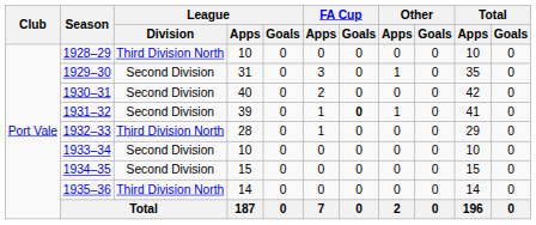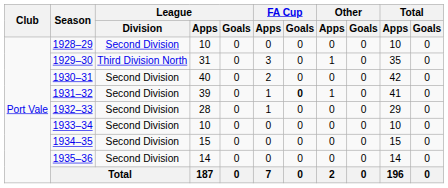 <table class="wikitable" style="text-align:center">
 <tr>
 <th rowspan="2">Club</th>
 <th rowspan="2">Season</th>
 <th colspan="3">League</th>
 <th colspan="2"><a href='#'>FA Cup</a></th>
 <th colspan="2">Other</th>
 <th colspan="2">Total</th>
 </tr>
 <tr>
 <th>Division</th>
 <th>Apps</th>
 <th>Goals</th>
 <th>Apps</th>
 <th>Goals</th>
 <th>Apps</th>
 <th>Goals</th>
 <th>Apps</th>
 <th>Goals</th>
 </tr>
 <tr>
 <td rowspan="9"><a href='#'>Port Vale</a></td>
 <td><a href='#'>1928–29</a></td>
-<td><a href='#'>Third Division North</a></td>
+<td><a href='#'>Second Division</a></td>
 <td>10</td>
 <td>0</td>
 <td>0</td>
 <td>0</td>
 <td>0</td>
 <td>0</td>
 <td>10</td>
 <td>0</td>
 </tr>
 <tr>
 <td><a href='#'>1929–30</a></td>
-<td>Second Division</td>
+<td><a href='#'>Third Division North</a></td>
 <td>31</td>
 <td>0</td>
 <td>3</td>
 <td>0</td>
 <td>1</td>
 <td>0</td>
 <td>35</td>
 <td>0</td>
 </tr>
 <tr>
 <td><a href='#'>1930–31</a></td>
 <td>Second Division</td>
 <td>40</td>
 <td>0</td>
 <td>2</td>
 <td>0</td>
 <td>0</td>
 <td>0</td>
 <td>42</td>
 <td>0</td>
 </tr>
 <tr>
 <td><a href='#'>1931–32</a></td>
 <td>Second Division</td>
 <td>39</td>
 <td>0</td>
 <td>1</td>
 <td><strong>0</strong></td>
 <td>1</td>
 <td>0</td>
 <td>41</td>
 <td>0</td>
 </tr>
 <tr>
 <td><a href='#'>1932–33</a></td>
-<td><a href='#'>Third Division North</a></td>
+<td>Second Division</td>
 <td>28</td>
 <td>0</td>
 <td>1</td>
 <td>0</td>
 <td>0</td>
 <td>0</td>
 <td>29</td>
 <td>0</td>
 </tr>
 <tr>
 <td><a href='#'>1933–34</a></td>
 <td>Second Division</td>
 <td>10</td>
 <td>0</td>
 <td>0</td>
 <td>0</td>
 <td>0</td>
 <td>0</td>
 <td>10</td>
 <td>0</td>
 </tr>
 <tr>
 <td><a href='#'>1934–35</a></td>
 <td>Second Division</td>
 <td>15</td>
 <td>0</td>
 <td>0</td>
 <td>0</td>
 <td>0</td>
 <td>0</td>
 <td>15</td>
 <td>0</td>
 </tr>
 <tr>
 <td><a href='#'>1935–36</a></td>
-<td><a href='#'>Third Division North</a></td>
+<td>Second Division</td>
 <td>14</td>
 <td>0</td>
 <td>0</td>
 <td>0</td>
 <td>0</td>
 <td>0</td>
 <td>14</td>
 <td>0</td>
 </tr>
 <tr>
 <th colspan="2">Total</th>
 <th>187</th>
 <th>0</th>
 <th>7</th>
 <th>0</th>
 <th>2</th>
 <th>0</th>
 <th>196</th>
 <th>0</th>
 </tr>
 </table>
